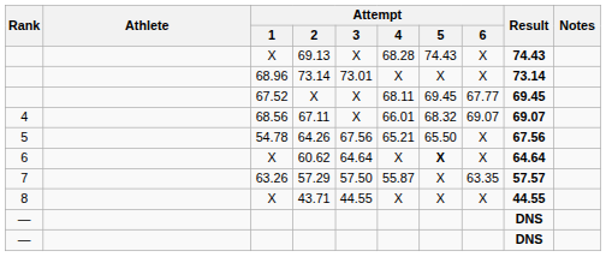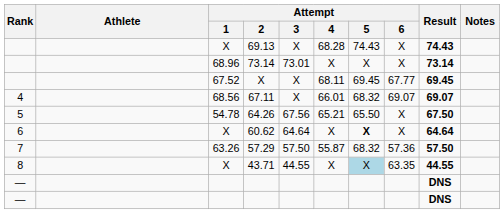 <table class="wikitable" style="text-align:center">
 <tr>
 <th rowspan=2 width=40>Rank</th>
 <th rowspan=2 width=250>Athlete</th>
 <th colspan=6>Attempt</th>
 <th rowspan=2 width=55>Result</th>
 <th rowspan=2 width=50>Notes</th>
 </tr>
 <tr>
 <th width=45>1</th>
 <th width=45>2</th>
 <th width=45>3</th>
 <th width=45>4</th>
 <th width=45>5</th>
 <th width=45>6</th>
 </tr>
 <tr>
 <td></td>
 <td align=left></td>
 <td>X</td>
 <td>69.13</td>
 <td>X</td>
 <td>68.28</td>
 <td>74.43</td>
 <td>X</td>
 <td><strong>74.43</strong></td>
 <td></td>
 </tr>
 <tr>
 <td></td>
 <td align=left></td>
 <td>68.96</td>
 <td>73.14</td>
 <td>73.01</td>
 <td>X</td>
 <td>X</td>
 <td>X</td>
 <td><strong>73.14</strong></td>
 <td></td>
 </tr>
 <tr>
 <td></td>
 <td align=left></td>
 <td>67.52</td>
 <td>X</td>
 <td>X</td>
 <td>68.11</td>
 <td>69.45</td>
 <td>67.77</td>
 <td><strong>69.45</strong></td>
 <td></td>
 </tr>
 <tr>
 <td>4</td>
 <td align=left></td>
 <td>68.56</td>
 <td>67.11</td>
 <td>X</td>
 <td>66.01</td>
 <td>68.32</td>
 <td>69.07</td>
 <td><strong>69.07</strong></td>
 <td></td>
 </tr>
 <tr>
 <td>5</td>
 <td align=left></td>
 <td>54.78</td>
 <td>64.26</td>
 <td>67.56</td>
 <td>65.21</td>
 <td>65.50</td>
 <td>X</td>
-<td><strong>67.56</strong></td>
+<td><strong>67.50</strong></td>
 <td></td>
 </tr>
 <tr>
 <td>6</td>
 <td align=left></td>
 <td>X</td>
 <td>60.62</td>
 <td>64.64</td>
 <td>X</td>
 <td><strong>X</strong></td>
 <td>X</td>
 <td><strong>64.64</strong></td>
 <td></td>
 </tr>
 <tr>
 <td>7</td>
 <td align=left></td>
 <td>63.26</td>
 <td>57.29</td>
 <td>57.50</td>
 <td>55.87</td>
-<td>X</td>
-<td>63.35</td>
-<td><strong>57.57</strong></td>
+<td>68.32</td>
+<td>57.36</td>
+<td><strong>57.50</strong></td>
 <td></td>
 </tr>
 <tr>
 <td>8</td>
 <td align=left></td>
 <td>X</td>
 <td>43.71</td>
 <td>44.55</td>
 <td>X</td>
-<td>X</td>
-<td>X</td>
+<td style="background: lightblue;">X</td>
+<td>63.35</td>
 <td><strong>44.55</strong></td>
 <td></td>
 </tr>
 <tr>
 <td>—</td>
 <td align=left></td>
 <td></td>
 <td></td>
 <td></td>
 <td></td>
 <td></td>
 <td></td>
 <td><strong>DNS</strong></td>
 <td></td>
 </tr>
 <tr>
 <td>—</td>
 <td align=left></td>
 <td></td>
 <td></td>
 <td></td>
 <td></td>
 <td></td>
 <td></td>
 <td><strong>DNS</strong></td>
 <td></td>
 </tr>
 </table>
